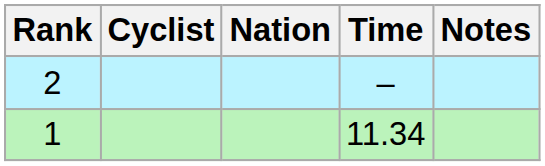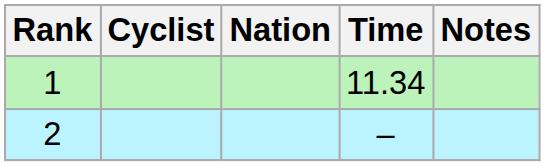 <table class="wikitable sortable" style="text-align:center">
 <tr>
 <th>Rank</th>
 <th>Cyclist</th>
 <th>Nation</th>
 <th>Time</th>
 <th>Notes</th>
 </tr>
+<tr bgcolor=bbf3bb>
+<td>1</td>
+<td align=left></td>
+<td align=left></td>
+<td>11.34</td>
+<td></td>
+</tr>
 <tr bgcolor=bbf3ff>
 <td>2</td>
 <td align=left></td>
 <td align=left></td>
 <td>–</td>
 <td></td>
 </tr>
-<tr bgcolor=bbf3bb>
-<td>1</td>
-<td align=left></td>
-<td align=left></td>
-<td>11.34</td>
-<td></td>
-</tr>
 </table>
